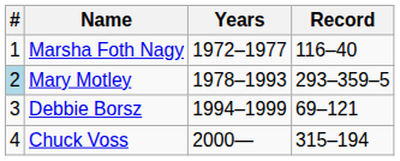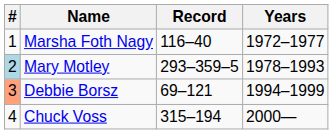 <table class="wikitable">
 <tr>
 <th>#</th>
 <th>Name</th>
+<th>Record</th>
 <th>Years</th>
-<th>Record</th>
 </tr>
 <tr>
 <td>1</td>
 <td><a href='#'>Marsha Foth Nagy</a></td>
+<td>116–40</td>
 <td>1972–1977</td>
-<td>116–40</td>
 </tr>
 <tr>
 <td style="background: lightblue;">2</td>
 <td><a href='#'>Mary Motley</a></td>
+<td>293–359–5</td>
 <td>1978–1993</td>
-<td>293–359–5</td>
 </tr>
 <tr>
-<td>3</td>
+<td style="background: lightsalmon;">3</td>
 <td><a href='#'>Debbie Borsz</a></td>
+<td>69–121</td>
 <td>1994–1999</td>
-<td>69–121</td>
 </tr>
 <tr>
 <td>4</td>
 <td><a href='#'>Chuck Voss</a></td>
+<td>315–194</td>
 <td>2000—</td>
-<td>315–194</td>
 </tr>
 </table>
